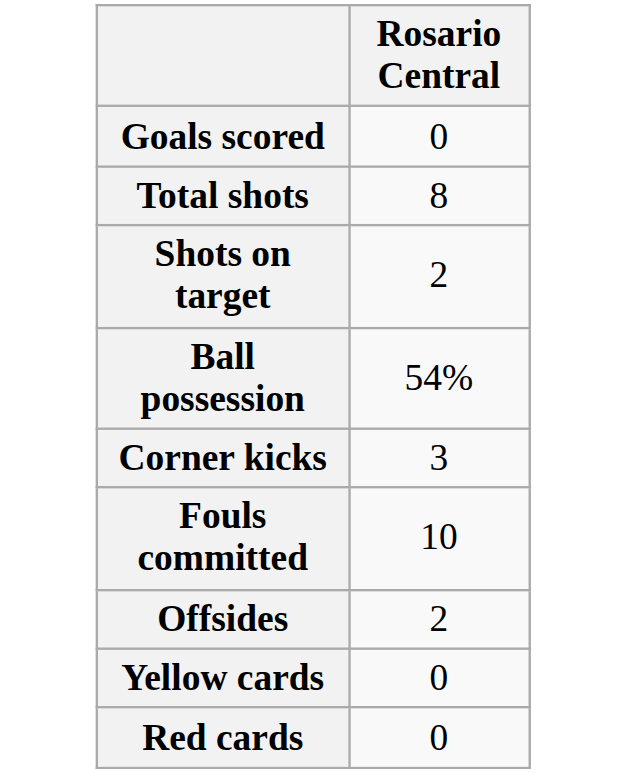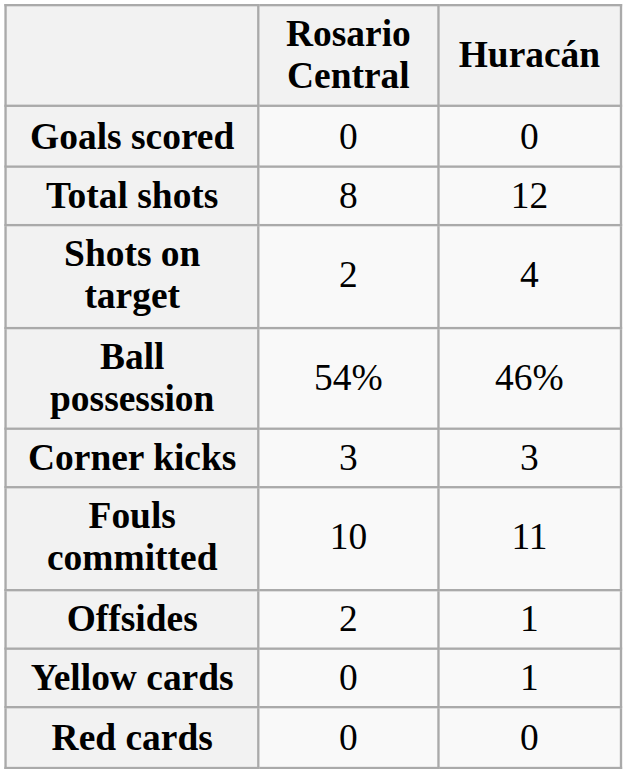 <table class="wikitable" style="text-align: center; margin: 0 auto;">
 <tr>
 <th scope="col" style="width:100px"></th>
 <th scope="col" style="width:70px">Rosario Central</th>
+<th scope="col" style="width:70px">Huracán</th>
 </tr>
 <tr>
 <th scope=row>Goals scored</th>
+<td>0</td>
 <td>0</td>
 </tr>
 <tr>
 <th scope=row>Total shots</th>
 <td>8</td>
+<td>12</td>
 </tr>
 <tr>
 <th scope=row>Shots on target</th>
 <td>2</td>
+<td>4</td>
 </tr>
 <tr>
 <th scope=row>Ball possession</th>
 <td>54%</td>
+<td>46%</td>
 </tr>
 <tr>
 <th scope=row>Corner kicks</th>
+<td>3</td>
 <td>3</td>
 </tr>
 <tr>
 <th scope=row>Fouls committed</th>
 <td>10</td>
+<td>11</td>
 </tr>
 <tr>
 <th scope=row>Offsides</th>
 <td>2</td>
+<td>1</td>
 </tr>
 <tr>
 <th scope=row>Yellow cards</th>
 <td>0</td>
+<td>1</td>
 </tr>
 <tr>
 <th scope=row>Red cards</th>
 <td>0</td>
+<td>0</td>
 </tr>
 </table>
